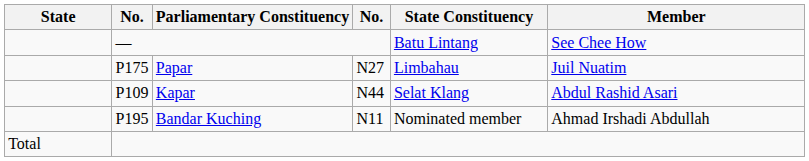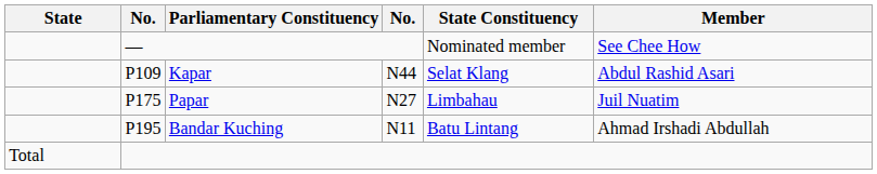 <table class ="wikitable sortable">
 <tr>
 <th style="width:100px;">State</th>
 <th>No.</th>
 <th>Parliamentary Constituency</th>
 <th style="width:30px;">No.</th>
 <th style="width:150px;">State Constituency</th>
 <th style="width:250px;">Member</th>
 </tr>
 <tr>
 <td></td>
 <td colspan=3>—</td>
-<td><a href='#'>Batu Lintang</a></td>
+<td>Nominated member</td>
 <td><a href='#'>See Chee How</a></td>
+</tr>
+<tr>
+<td></td>
+<td>P109</td>
+<td><a href='#'>Kapar</a></td>
+<td>N44</td>
+<td><a href='#'>Selat Klang</a></td>
+<td><a href='#'>Abdul Rashid Asari</a></td>
 </tr>
 <tr>
 <td></td>
 <td>P175</td>
 <td><a href='#'>Papar</a></td>
 <td>N27</td>
 <td><a href='#'>Limbahau</a></td>
 <td><a href='#'>Juil Nuatim</a></td>
 </tr>
 <tr>
 <td></td>
-<td>P109</td>
-<td><a href='#'>Kapar</a></td>
-<td>N44</td>
-<td><a href='#'>Selat Klang</a></td>
-<td><a href='#'>Abdul Rashid Asari</a></td>
-</tr>
-<tr>
-<td></td>
 <td>P195</td>
 <td><a href='#'>Bandar Kuching</a></td>
 <td>N11</td>
-<td>Nominated member</td>
+<td><a href='#'>Batu Lintang</a></td>
 <td>Ahmad Irshadi Abdullah</td>
 </tr>
 <tr>
 <td>Total</td>
 <td colspan="5"></td>
 </tr>
 </table>
